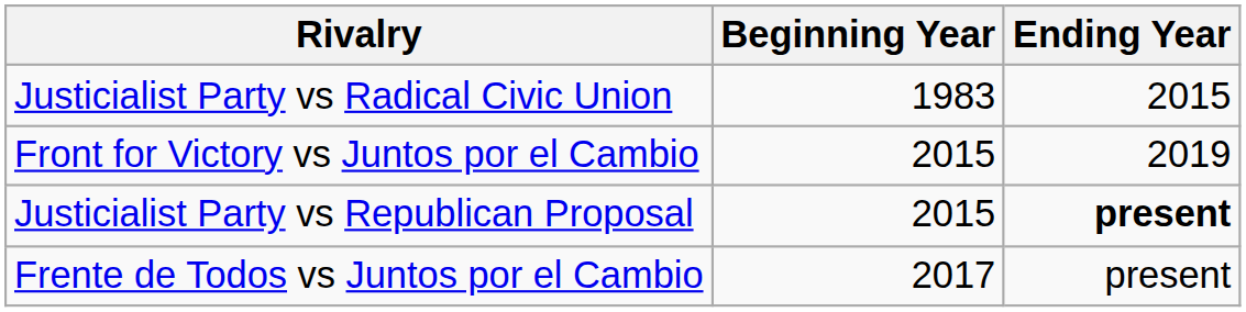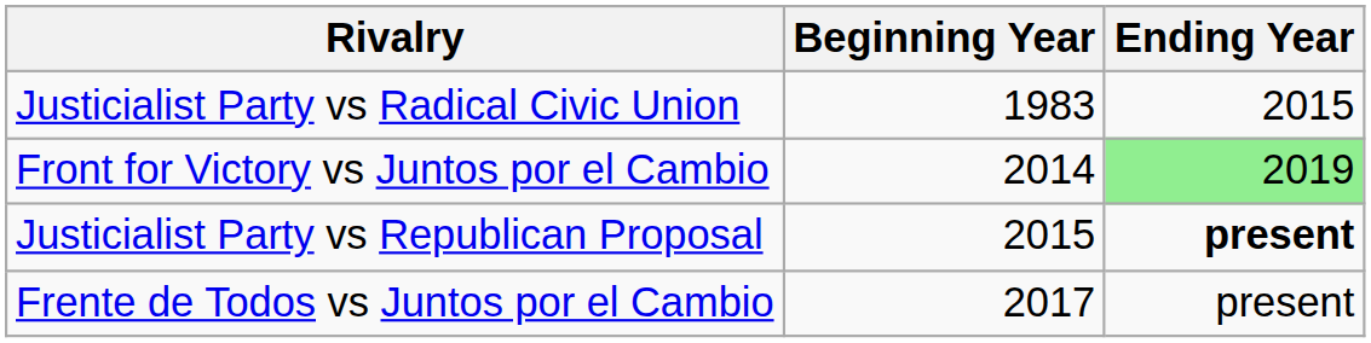 <table class="wikitable sortable">
 <tr>
 <th>Rivalry</th>
 <th>Beginning Year</th>
 <th>Ending Year</th>
 </tr>
 <tr>
 <td><a href='#'>Justicialist Party</a> vs <a href='#'>Radical Civic Union</a></td>
 <td style="text-align:right;">1983</td>
 <td style="text-align:right;">2015</td>
 </tr>
 <tr>
 <td><a href='#'>Front for Victory</a> vs <a href='#'>Juntos por el Cambio</a></td>
-<td style="text-align:right;">2015</td>
-<td style="text-align:right;">2019</td>
+<td style="text-align:right;">2014</td>
+<td style="background: lightgreen; text-align:right;">2019</td>
 </tr>
 <tr>
 <td><a href='#'>Justicialist Party</a> vs <a href='#'>Republican Proposal</a></td>
 <td style="text-align:right;">2015</td>
 <td style="text-align:right;"><strong>present</strong></td>
 </tr>
 <tr>
 <td><a href='#'>Frente de Todos</a> vs <a href='#'>Juntos por el Cambio</a></td>
 <td style="text-align:right;">2017</td>
 <td style="text-align:right;">present</td>
 </tr>
 </table>
